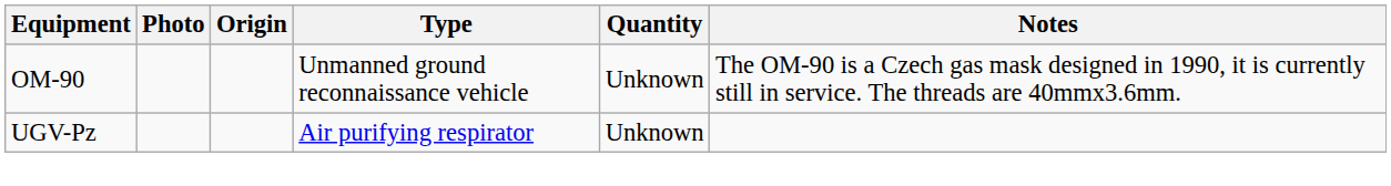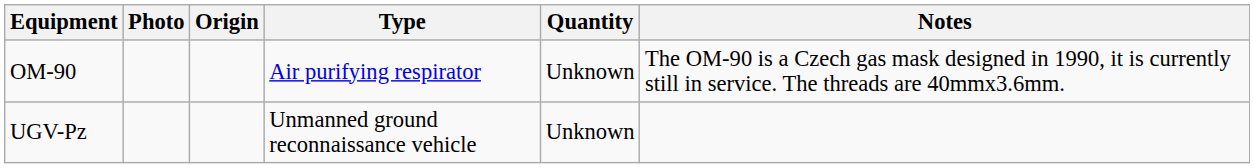 <table class="wikitable" border="1" width="100%">
 <tr>
 <th>Equipment</th>
 <th width="1%">Photo</th>
 <th>Origin</th>
 <th>Type</th>
 <th>Quantity</th>
 <th>Notes</th>
 </tr>
 <tr>
 <td>OM-90</td>
 <td></td>
 <td></td>
-<td>Unmanned ground reconnaissance vehicle</td>
+<td><a href='#'>Air purifying respirator</a></td>
 <td>Unknown</td>
 <td>The OM-90 is a Czech gas mask designed in 1990, it is currently still in service. The threads are 40mmx3.6mm.</td>
 </tr>
 <tr>
 <td>UGV-Pz</td>
 <td></td>
 <td></td>
-<td><a href='#'>Air purifying respirator</a></td>
+<td>Unmanned ground reconnaissance vehicle</td>
 <td>Unknown</td>
 <td></td>
 </tr>
 </table>
